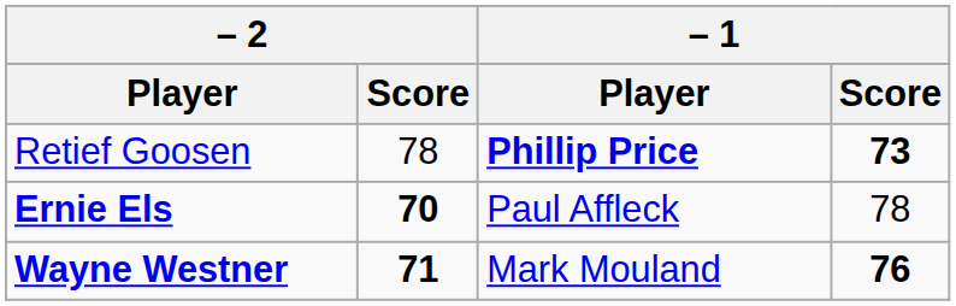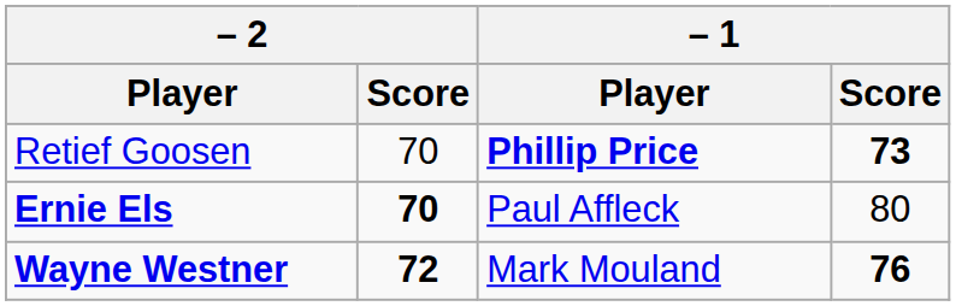 <table class=wikitable>
 <tr>
 <th colspan=2> – 2</th>
 <th colspan=2> – 1</th>
 </tr>
 <tr>
 <th width=145>Player</th>
 <th>Score</th>
 <th width=145>Player</th>
 <th>Score</th>
 </tr>
 <tr>
 <td><a href='#'>Retief Goosen</a></td>
-<td align=center>78</td>
+<td align=center>70</td>
 <td><strong><a href='#'>Phillip Price</a></strong></td>
 <td align=center><strong>73</strong></td>
 </tr>
 <tr>
 <td><strong><a href='#'>Ernie Els</a></strong></td>
 <td align=center><strong>70</strong></td>
 <td><a href='#'>Paul Affleck</a></td>
-<td align=center>78</td>
+<td align=center>80</td>
 </tr>
 <tr>
 <td><strong><a href='#'>Wayne Westner</a></strong></td>
-<td align=center><strong>71</strong></td>
+<td align=center><strong>72</strong></td>
 <td><a href='#'>Mark Mouland</a></td>
 <td align=center><strong>76</strong></td>
 </tr>
 </table>
